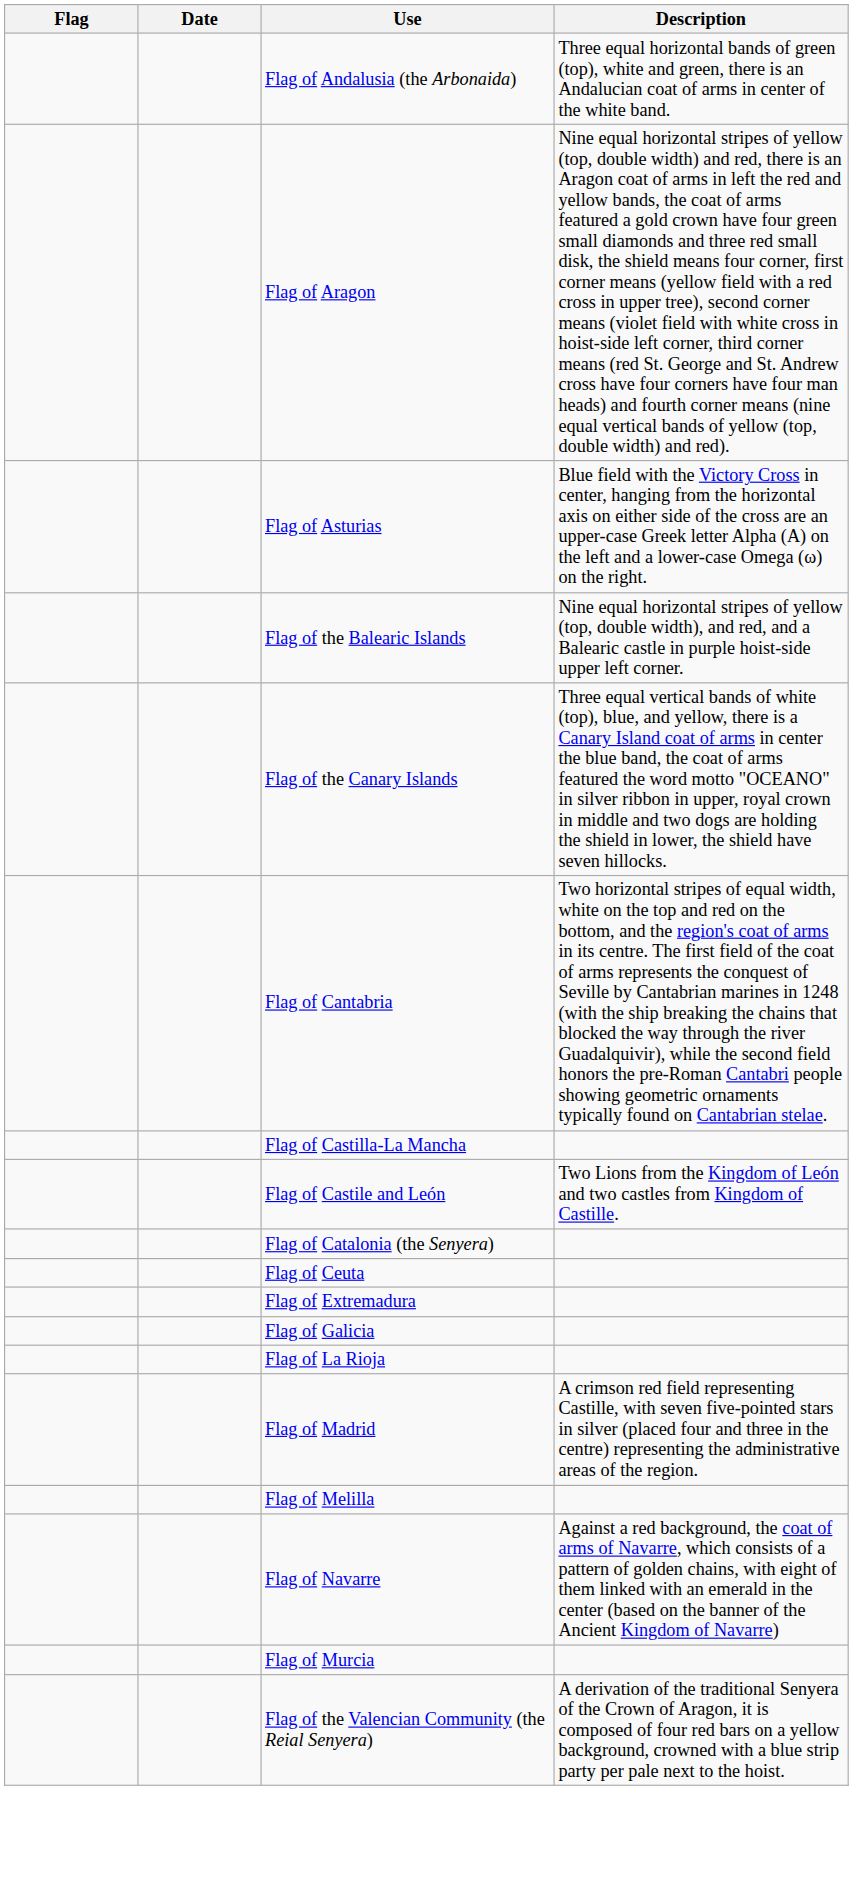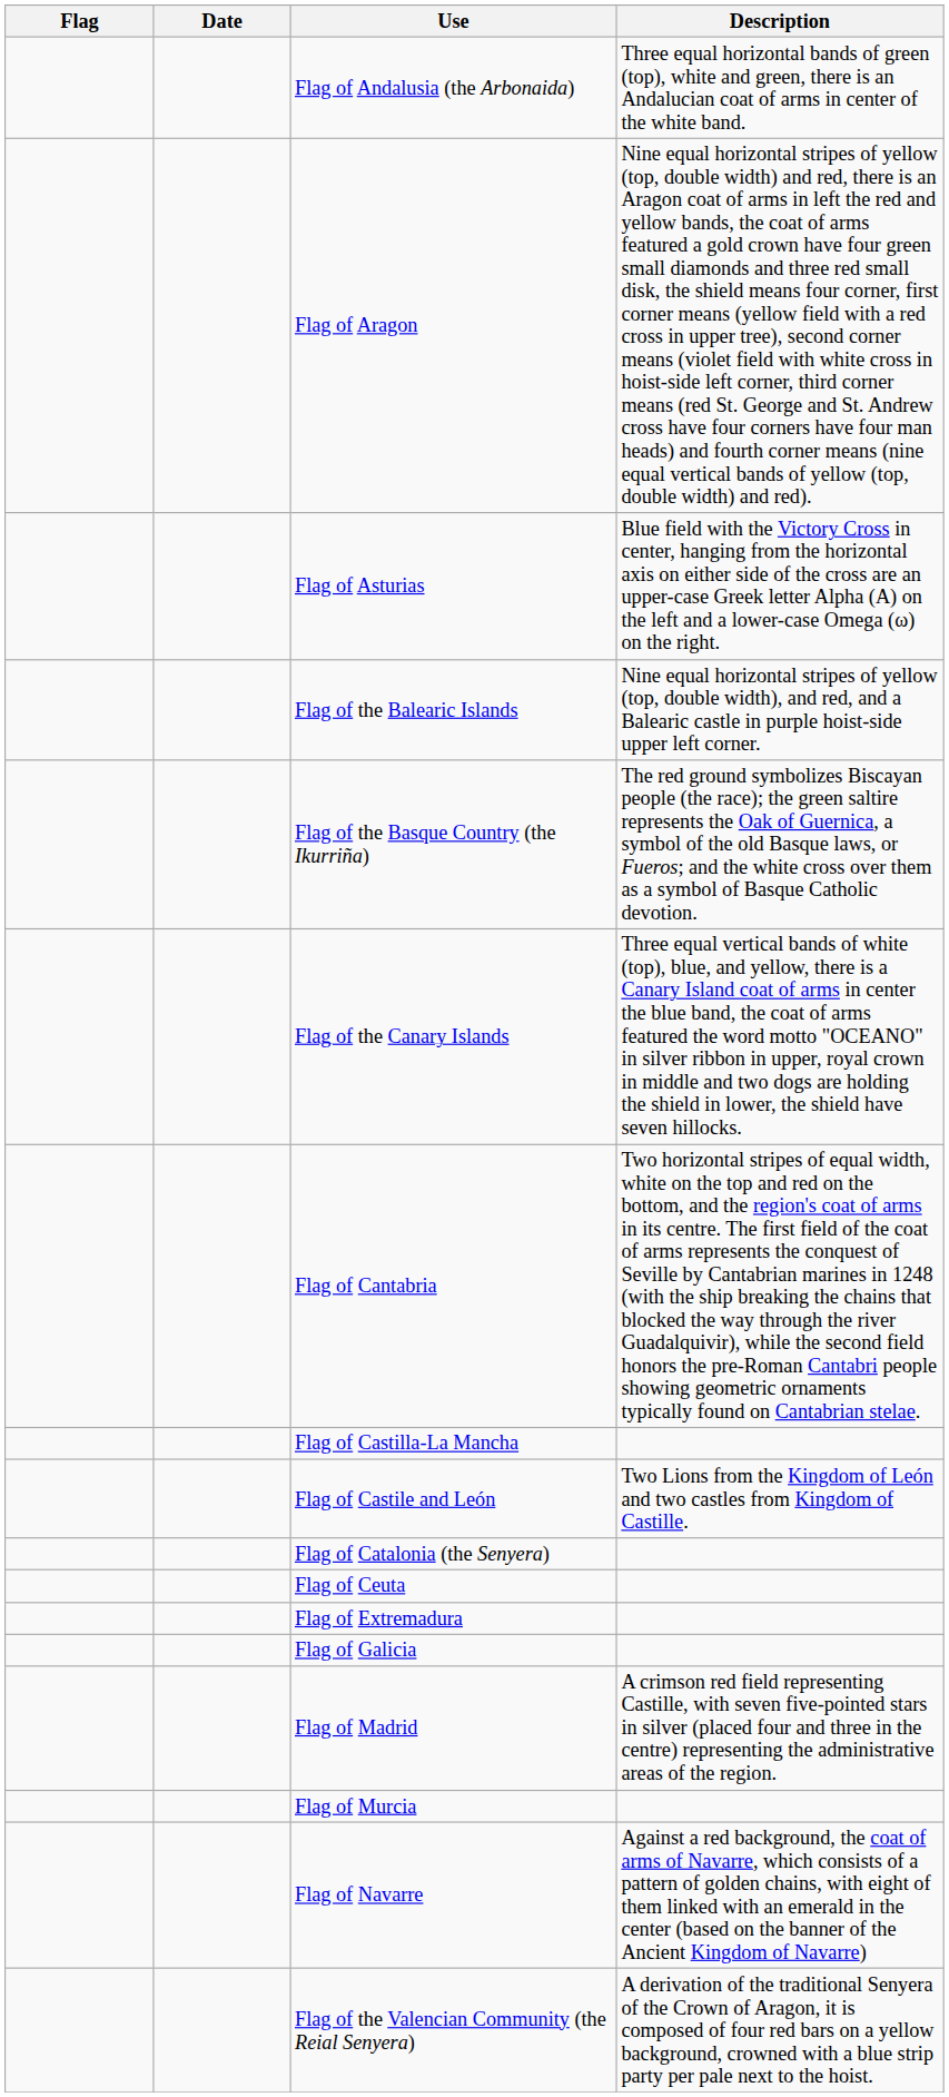 <table class="wikitable">
 <tr>
 <th width="110">Flag</th>
 <th width="100">Date</th>
 <th width="250">Use</th>
 <th width="250">Description</th>
 </tr>
 <tr>
 <td></td>
 <td></td>
 <td><a href='#'>Flag of</a> <a href='#'>Andalusia</a> (the <em>Arbonaida</em>)</td>
 <td>Three equal horizontal bands of green (top), white and green, there is an Andalucian coat of arms in center of the white band.</td>
 </tr>
 <tr>
 <td></td>
 <td></td>
 <td><a href='#'>Flag of</a> <a href='#'>Aragon</a></td>
 <td>Nine equal horizontal stripes of yellow (top, double width) and red, there is an Aragon coat of arms in left the red and yellow bands, the coat of arms featured a gold crown have four green small diamonds and three red small disk, the shield means four corner, first corner means (yellow field with a red cross in upper tree), second corner means (violet field with white cross in hoist-side left corner, third corner means (red St. George and St. Andrew cross have four corners have four man heads) and fourth corner means (nine equal vertical bands of yellow (top, double width) and red).</td>
 </tr>
 <tr>
 <td></td>
 <td></td>
 <td><a href='#'>Flag of</a> <a href='#'>Asturias</a></td>
 <td>Blue field with the <a href='#'>Victory Cross</a> in center, hanging from the horizontal axis on either side of the cross are an upper-case Greek letter Alpha (Α) on the left and a lower-case Omega (ω) on the right.</td>
 </tr>
 <tr>
 <td></td>
 <td></td>
 <td><a href='#'>Flag of</a> the <a href='#'>Balearic Islands</a></td>
 <td>Nine equal horizontal stripes of yellow (top, double width), and red, and a Balearic castle in purple hoist-side upper left corner.</td>
+</tr>
+<tr>
+<td></td>
+<td></td>
+<td><a href='#'>Flag of</a> the <a href='#'>Basque Country</a> (the <em>Ikurriña</em>)</td>
+<td>The red ground symbolizes Biscayan people (the race); the green saltire represents the <a href='#'>Oak of Guernica</a>, a symbol of the old Basque laws, or <em>Fueros</em>; and the white cross over them as a symbol of Basque Catholic devotion.</td>
 </tr>
 <tr>
 <td></td>
 <td></td>
 <td><a href='#'>Flag of</a> the <a href='#'>Canary Islands</a></td>
 <td>Three equal vertical bands of white (top), blue, and yellow, there is a <a href='#'>Canary Island coat of arms</a> in center the blue band, the coat of arms featured the word motto "OCEANO" in silver ribbon in upper, royal crown in middle and two dogs are holding the shield in lower, the shield have seven hillocks.</td>
 </tr>
 <tr>
 <td></td>
 <td></td>
 <td><a href='#'>Flag of</a> <a href='#'>Cantabria</a></td>
 <td>Two horizontal stripes of equal width, white on the top and red on the bottom, and the <a href='#'>region's coat of arms</a> in its centre. The first field of the coat of arms represents the conquest of Seville by Cantabrian marines in 1248 (with the ship breaking the chains that blocked the way through the river Guadalquivir), while the second field honors the pre-Roman <a href='#'>Cantabri</a> people showing geometric ornaments typically found on <a href='#'>Cantabrian stelae</a>.</td>
 </tr>
 <tr>
 <td></td>
 <td></td>
 <td><a href='#'>Flag of</a> <a href='#'>Castilla-La Mancha</a></td>
 <td></td>
 </tr>
 <tr>
 <td></td>
 <td></td>
 <td><a href='#'>Flag of</a> <a href='#'>Castile and León</a></td>
 <td>Two Lions from the <a href='#'>Kingdom of León</a> and two castles from <a href='#'>Kingdom of Castille</a>.</td>
 </tr>
 <tr>
 <td></td>
 <td></td>
 <td><a href='#'>Flag of</a> <a href='#'>Catalonia</a> (the <em>Senyera</em>)</td>
 <td></td>
 </tr>
 <tr>
 <td></td>
 <td></td>
 <td><a href='#'>Flag of</a> <a href='#'>Ceuta</a></td>
 <td></td>
 </tr>
 <tr>
 <td></td>
 <td></td>
 <td><a href='#'>Flag of</a> <a href='#'>Extremadura</a></td>
 <td></td>
 </tr>
 <tr>
 <td></td>
 <td></td>
 <td><a href='#'>Flag of</a> <a href='#'>Galicia</a></td>
 <td></td>
 </tr>
 <tr>
 <td></td>
 <td></td>
-<td><a href='#'>Flag of</a> <a href='#'>La Rioja</a></td>
-<td></td>
-</tr>
-<tr>
-<td></td>
-<td></td>
 <td><a href='#'>Flag of</a> <a href='#'>Madrid</a></td>
 <td>A crimson red field representing Castille, with seven five-pointed stars in silver (placed four and three in the centre) representing the administrative areas of the region.</td>
 </tr>
 <tr>
 <td></td>
 <td></td>
-<td><a href='#'>Flag of</a> <a href='#'>Melilla</a></td>
+<td><a href='#'>Flag of</a> <a href='#'>Murcia</a></td>
 <td></td>
 </tr>
 <tr>
 <td></td>
 <td></td>
 <td><a href='#'>Flag of</a> <a href='#'>Navarre</a></td>
 <td>Against a red background, the <a href='#'>coat of arms of Navarre</a>, which consists of a pattern of golden chains, with eight of them linked with an emerald in the center (based on the banner of the Ancient <a href='#'>Kingdom of Navarre</a>)</td>
 </tr>
 <tr>
 <td></td>
 <td></td>
-<td><a href='#'>Flag of</a> <a href='#'>Murcia</a></td>
-<td></td>
-</tr>
-<tr>
-<td></td>
-<td></td>
 <td><a href='#'>Flag of</a> the <a href='#'>Valencian Community</a> (the <em>Reial Senyera</em>)</td>
 <td>A derivation of the traditional Senyera of the Crown of Aragon, it is composed of four red bars on a yellow background, crowned with a blue strip party per pale next to the hoist.</td>
 </tr>
 </table>
